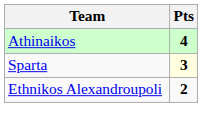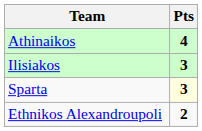 <table class="wikitable" style="text-align: center;">
 <tr>
 <th width=165>Team</th>
 <th width=20>Pts</th>
 </tr>
 <tr bgcolor="#ccffcc">
 <td align=left><a href='#'>Athinaikos</a></td>
 <td><strong>4</strong></td>
+</tr>
+<tr bgcolor="#ccffcc">
+<td align=left><a href='#'>Ilisiakos</a></td>
+<td><strong>3</strong></td>
 </tr>
 <tr>
 <td align=left><a href='#'>Sparta</a></td>
 <td style="background: lightyellow;"><strong>3</strong></td>
 </tr>
 <tr>
 <td align=left><a href='#'>Ethnikos Alexandroupoli</a></td>
 <td><strong>2</strong></td>
 </tr>
 </table>
